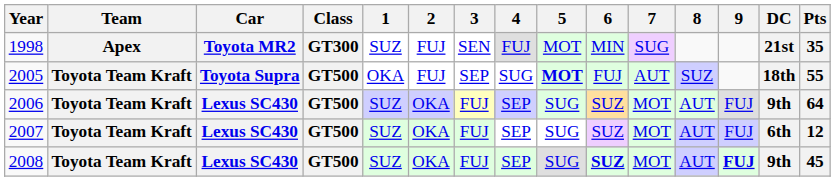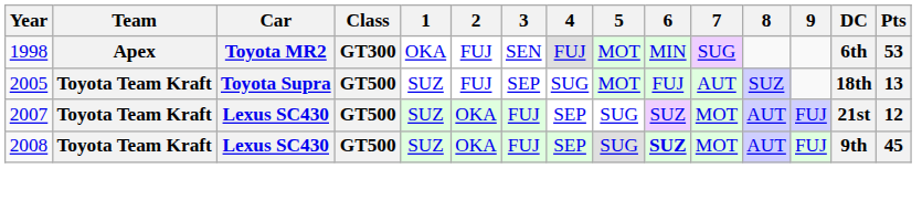 <table class="wikitable" style="text-align:center; font-size:85%">
 <tr>
 <th>Year</th>
 <th>Team</th>
 <th>Car</th>
 <th>Class</th>
 <th>1</th>
 <th>2</th>
 <th>3</th>
 <th>4</th>
 <th>5</th>
 <th>6</th>
 <th>7</th>
 <th>8</th>
 <th>9</th>
 <th>DC</th>
 <th>Pts</th>
 </tr>
 <tr>
 <td><a href='#'>1998</a></td>
 <th>Apex</th>
 <th nowrap><a href='#'>Toyota MR2</a></th>
 <th>GT300</th>
-<td style="background:#FFFFFF;"><a href='#'>SUZ</a></td>
+<td style="background:#FFFFFF;"><a href='#'>OKA</a></td>
 <td style="background:#FFFFFF;"><a href='#'>FUJ</a></td>
 <td style="background:#FFFFFF;"><a href='#'>SEN</a></td>
 <td style="background:#DFDFDF;"><a href='#'>FUJ</a><br></td>
 <td style="background:#DFFFDF;"><a href='#'>MOT</a><br></td>
 <td style="background:#DFFFDF;"><a href='#'>MIN</a><br></td>
 <td style="background:#EFCFFF;"><a href='#'>SUG</a><br></td>
 <td></td>
 <td></td>
-<th>21st</th>
-<th>35</th>
+<th>6th</th>
+<th>53</th>
 </tr>
 <tr>
 <td><a href='#'>2005</a></td>
 <th nowrap>Toyota Team Kraft</th>
 <th nowrap><a href='#'>Toyota Supra</a></th>
 <th>GT500</th>
-<td style="background:#FFFFFF;"><a href='#'>OKA</a></td>
+<td style="background:#FFFFFF;"><a href='#'>SUZ</a></td>
 <td style="background:#FFFFFF;"><a href='#'>FUJ</a></td>
 <td style="background:#FFFFFF;"><a href='#'>SEP</a></td>
 <td style="background:#FFFFFF;"><a href='#'>SUG</a></td>
-<td style="background:#DFFFDF;"><strong><a href='#'>MOT</a><br></strong></td>
+<td style="background:#DFFFDF;"><a href='#'>MOT</a><br></td>
 <td style="background:#DFFFDF;"><a href='#'>FUJ</a><br></td>
 <td style="background:#DFFFDF;"><a href='#'>AUT</a><br></td>
 <td style="background:#CFCFFF;"><a href='#'>SUZ</a><br></td>
 <td></td>
 <th>18th</th>
-<th>55</th>
-</tr>
-<tr>
-<td><a href='#'>2006</a></td>
-<th nowrap>Toyota Team Kraft</th>
-<th nowrap><a href='#'>Lexus SC430</a></th>
-<th>GT500</th>
-<td style="background:#CFCFFF;"><a href='#'>SUZ</a><br></td>
-<td style="background:#CFCFFF;"><a href='#'>OKA</a><br></td>
-<td style="background:#FFFFBF;"><a href='#'>FUJ</a><br></td>
-<td style="background:#CFCFFF;"><a href='#'>SEP</a><br></td>
-<td style="background:#DFFFDF;"><a href='#'>SUG</a><br></td>
-<td style="background:#FFDF9F;"><a href='#'>SUZ</a><br></td>
-<td style="background:#DFFFDF;"><a href='#'>MOT</a><br></td>
-<td style="background:#DFFFDF;"><a href='#'>AUT</a><br></td>
-<td style="background:#DFDFDF;"><a href='#'>FUJ</a><br></td>
-<th>9th</th>
-<th>64</th>
+<th>13</th>
 </tr>
 <tr>
 <td><a href='#'>2007</a></td>
 <th nowrap>Toyota Team Kraft</th>
 <th nowrap><a href='#'>Lexus SC430</a></th>
 <th>GT500</th>
 <td style="background:#DFFFDF;"><a href='#'>SUZ</a><br></td>
 <td style="background:#DFFFDF;"><a href='#'>OKA</a><br></td>
 <td style="background:#DFFFDF;"><a href='#'>FUJ</a><br></td>
 <td style="background:#FFFFFF;"><a href='#'>SEP</a></td>
 <td style="background:#FFFFFF;"><a href='#'>SUG</a></td>
 <td style="background:#EFCFFF;"><a href='#'>SUZ</a><br></td>
 <td style="background:#DFFFDF;"><a href='#'>MOT</a><br></td>
 <td style="background:#CFCFFF;"><a href='#'>AUT</a><br></td>
 <td style="background:#CFCFFF;"><a href='#'>FUJ</a><br></td>
-<th>6th</th>
+<th>21st</th>
 <th>12</th>
 </tr>
 <tr>
 <td><a href='#'>2008</a></td>
 <th nowrap>Toyota Team Kraft</th>
 <th nowrap><a href='#'>Lexus SC430</a></th>
 <th>GT500</th>
 <td style="background:#DFFFDF;"><a href='#'>SUZ</a><br></td>
 <td style="background:#DFFFDF;"><a href='#'>OKA</a><br></td>
 <td style="background:#DFFFDF;"><a href='#'>FUJ</a><br></td>
 <td style="background:#DFFFDF;"><a href='#'>SEP</a><br></td>
 <td style="background:#DFDFDF;"><a href='#'>SUG</a><br></td>
 <td style="background:#DFFFDF;"><strong><a href='#'>SUZ</a><br></strong></td>
 <td style="background:#DFFFDF;"><a href='#'>MOT</a><br></td>
 <td style="background:#CFCFFF;"><a href='#'>AUT</a><br></td>
-<td style="background:#DFFFDF;"><strong><a href='#'>FUJ</a><br></strong></td>
+<td style="background:#DFFFDF;"><a href='#'>FUJ</a><br></td>
 <th>9th</th>
 <th>45</th>
 </tr>
 </table>
